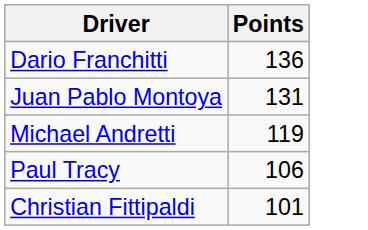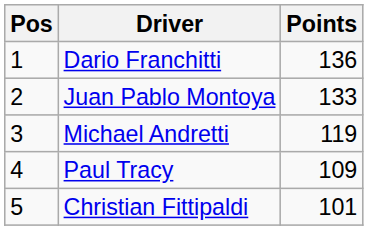 <table class="wikitable" style="font-size: 95%;">
 <tr>
+<th>Pos</th>
 <th>Driver</th>
 <th>Points</th>
 </tr>
 <tr>
+<td>1</td>
 <td> <a href='#'>Dario Franchitti</a></td>
 <td align="right">136</td>
 </tr>
 <tr>
+<td>2</td>
 <td> <a href='#'>Juan Pablo Montoya</a></td>
-<td align="right">131</td>
+<td align="right">133</td>
 </tr>
 <tr>
+<td>3</td>
 <td> <a href='#'>Michael Andretti</a></td>
 <td align="right">119</td>
 </tr>
 <tr>
+<td>4</td>
 <td> <a href='#'>Paul Tracy</a></td>
-<td align="right">106</td>
+<td align="right">109</td>
 </tr>
 <tr>
+<td>5</td>
 <td> <a href='#'>Christian Fittipaldi</a></td>
 <td align="right">101</td>
 </tr>
 </table>
